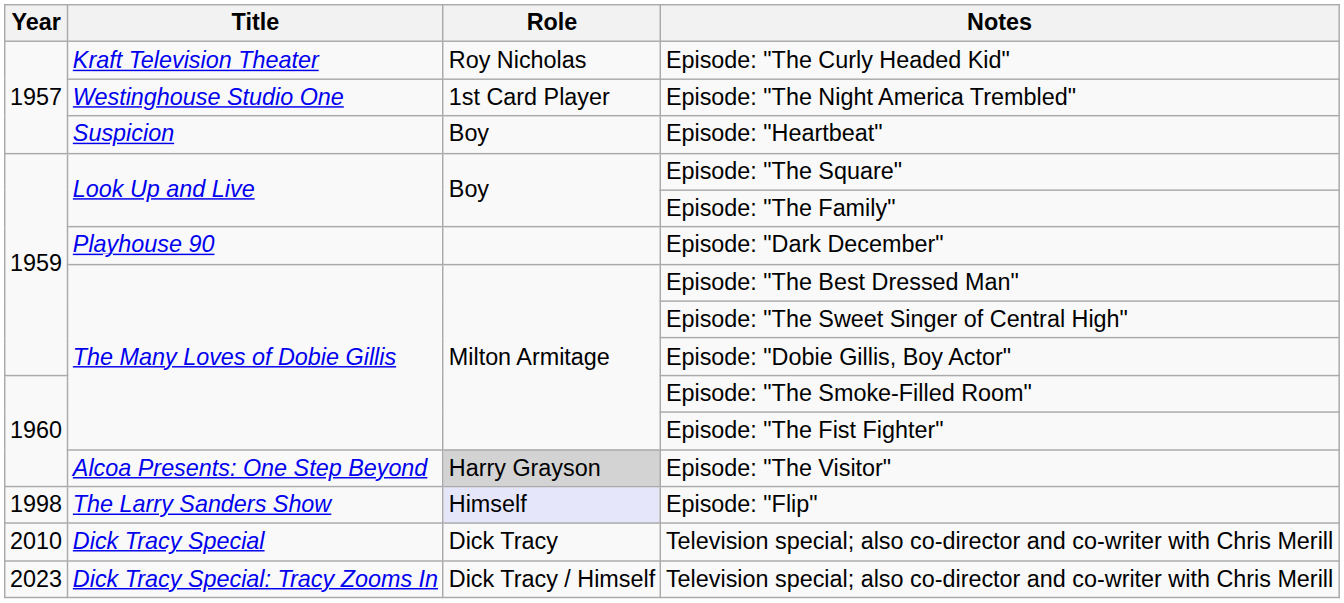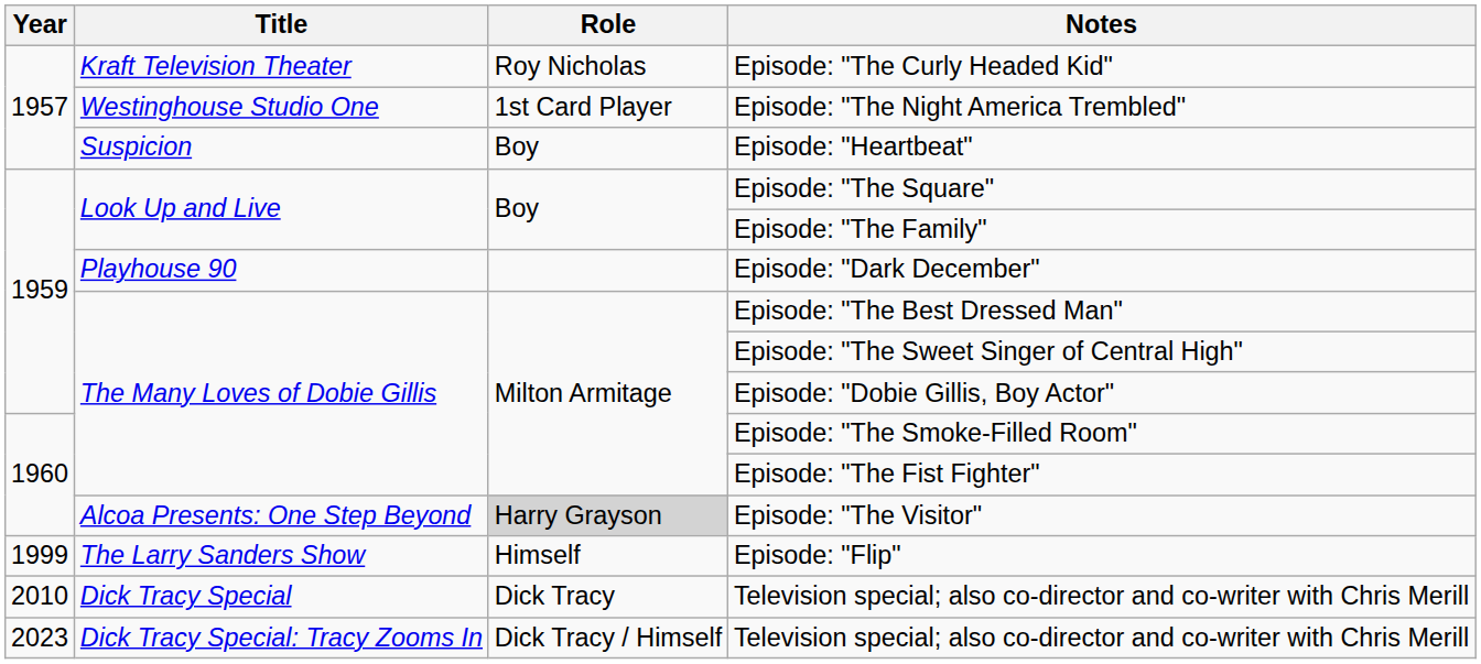 <table class="wikitable sortable">
 <tr>
 <th>Year</th>
 <th>Title</th>
 <th>Role</th>
 <th class="unsortable">Notes</th>
 </tr>
 <tr>
 <td rowspan=3>1957</td>
 <td><em><a href='#'>Kraft Television Theater</a></em></td>
 <td>Roy Nicholas</td>
 <td>Episode: "The Curly Headed Kid"</td>
 </tr>
 <tr>
 <td><em><a href='#'>Westinghouse Studio One</a></em></td>
 <td>1st Card Player</td>
 <td>Episode: "The Night America Trembled"</td>
 </tr>
 <tr>
 <td><em><a href='#'>Suspicion</a></em></td>
 <td>Boy</td>
 <td>Episode: "Heartbeat"</td>
 </tr>
 <tr>
 <td rowspan=6>1959</td>
 <td rowspan=2><em><a href='#'>Look Up and Live</a></em></td>
 <td rowspan=2>Boy</td>
 <td>Episode: "The Square"</td>
 </tr>
 <tr>
 <td>Episode: "The Family"</td>
 </tr>
 <tr>
 <td><em><a href='#'>Playhouse 90</a></em></td>
 <td></td>
 <td>Episode: "Dark December"</td>
 </tr>
 <tr>
 <td rowspan=5><em><a href='#'>The Many Loves of Dobie Gillis</a></em></td>
 <td rowspan=5>Milton Armitage</td>
 <td>Episode: "The Best Dressed Man"</td>
 </tr>
 <tr>
 <td>Episode: "The Sweet Singer of Central High"</td>
 </tr>
 <tr>
 <td>Episode: "Dobie Gillis, Boy Actor"</td>
 </tr>
 <tr>
 <td rowspan=3>1960</td>
 <td>Episode: "The Smoke-Filled Room"</td>
 </tr>
 <tr>
 <td>Episode: "The Fist Fighter"</td>
 </tr>
 <tr>
 <td><em><a href='#'>Alcoa Presents: One Step Beyond</a></em></td>
 <td style="background: lightgrey;">Harry Grayson</td>
 <td>Episode: "The Visitor"</td>
 </tr>
 <tr>
-<td>1998</td>
+<td>1999</td>
 <td><em><a href='#'>The Larry Sanders Show</a></em></td>
-<td style="background: lavender;">Himself</td>
+<td>Himself</td>
 <td>Episode: "Flip"</td>
 </tr>
 <tr>
 <td>2010</td>
 <td><em><a href='#'>Dick Tracy Special</a></em></td>
 <td>Dick Tracy</td>
 <td>Television special; also co-director and co-writer with Chris Merill</td>
 </tr>
 <tr>
 <td>2023</td>
 <td><em><a href='#'>Dick Tracy Special: Tracy Zooms In</a></em></td>
 <td>Dick Tracy / Himself</td>
 <td>Television special; also co-director and co-writer with Chris Merill</td>
 </tr>
 </table>
